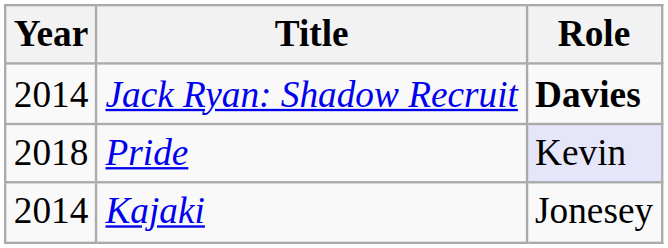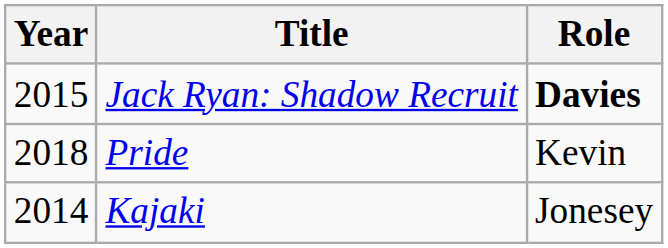 <table class="wikitable sortable">
 <tr>
 <th>Year</th>
 <th>Title</th>
 <th>Role</th>
 </tr>
 <tr>
-<td>2014</td>
+<td>2015</td>
 <td><em><a href='#'>Jack Ryan: Shadow Recruit</a></em></td>
 <td><strong>Davies</strong></td>
 </tr>
 <tr>
 <td>2018</td>
 <td><em><a href='#'>Pride</a></em></td>
-<td style="background: lavender;">Kevin</td>
+<td>Kevin</td>
 </tr>
 <tr>
 <td>2014</td>
 <td><em><a href='#'>Kajaki</a></em></td>
 <td>Jonesey</td>
 </tr>
 </table>
